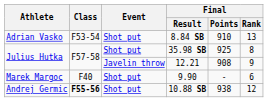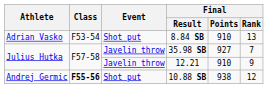 <table class=wikitable style="font-size:90%">
 <tr>
 <th rowspan="2">Athlete</th>
 <th rowspan="2">Class</th>
 <th rowspan="2">Event</th>
 <th colspan="3">Final</th>
 </tr>
 <tr>
 <th>Result</th>
 <th>Points</th>
 <th>Rank</th>
 </tr>
 <tr>
 <td><a href='#'>Adrian Vasko</a></td>
 <td style="text-align:center;">F53-54</td>
 <td><a href='#'>Shot put</a></td>
 <td style="text-align:center;">8.84 <strong>SB</strong></td>
 <td style="text-align:center;">910</td>
 <td style="text-align:center;">13</td>
 </tr>
 <tr>
 <td rowspan="2"><a href='#'>Julius Hutka</a></td>
 <td rowspan="2" style="text-align:center;">F57-58</td>
-<td><a href='#'>Shot put</a></td>
+<td><a href='#'>Javelin throw</a></td>
 <td style="text-align:center;">35.98 <strong>SB</strong></td>
-<td style="text-align:center;">925</td>
-<td style="text-align:center;">8</td>
+<td style="text-align:center;">927</td>
+<td style="text-align:center;">7</td>
 </tr>
 <tr>
 <td><a href='#'>Javelin throw</a></td>
 <td style="text-align:center;">12.21</td>
-<td style="text-align:center;">908</td>
+<td style="text-align:center;">910</td>
 <td style="text-align:center;">9</td>
-</tr>
-<tr>
-<td><a href='#'>Marek Margoc</a></td>
-<td style="text-align:center;">F40</td>
-<td><a href='#'>Shot put</a></td>
-<td style="text-align:center;">9.90</td>
-<td style="text-align:center;">-</td>
-<td style="text-align:center;">6</td>
 </tr>
 <tr>
 <td><a href='#'>Andrej Germic</a></td>
 <td style="text-align:center;"><strong>F55-56</strong></td>
 <td><a href='#'>Shot put</a></td>
 <td style="text-align:center;">10.88 <strong>SB</strong></td>
 <td style="text-align:center;">938</td>
 <td style="text-align:center;">12</td>
 </tr>
 </table>
